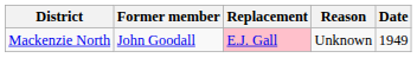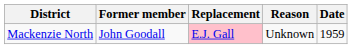 <table class="wikitable">
 <tr>
 <th>District</th>
 <th>Former member</th>
 <th>Replacement</th>
 <th>Reason</th>
 <th>Date</th>
 </tr>
 <tr>
 <td><a href='#'>Mackenzie North</a></td>
 <td><a href='#'>John Goodall</a></td>
 <td style="background: pink;"><a href='#'>E.J. Gall</a></td>
 <td>Unknown</td>
-<td>1949</td>
+<td>1959</td>
 </tr>
 </table>
